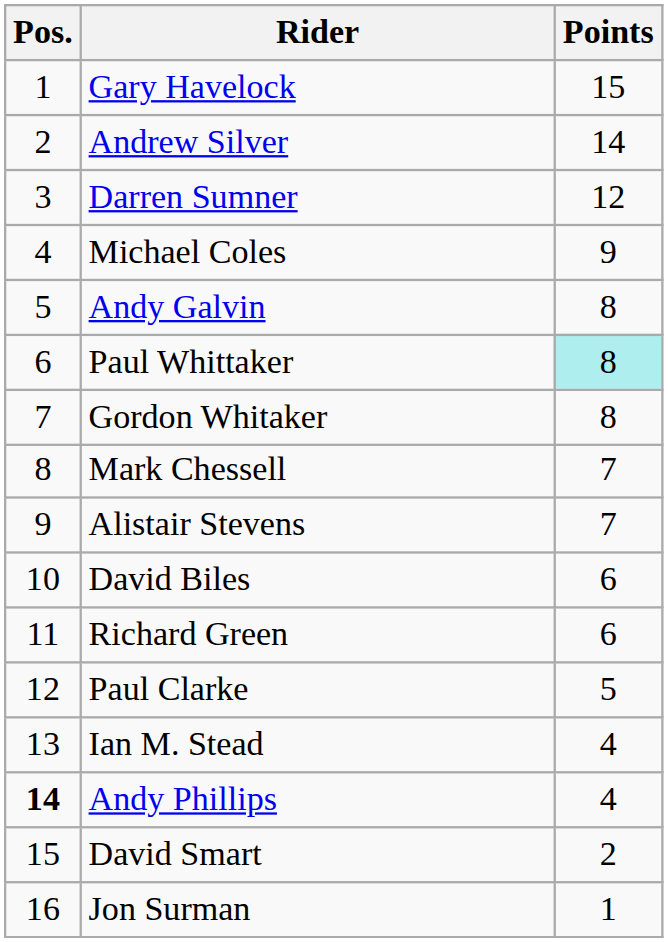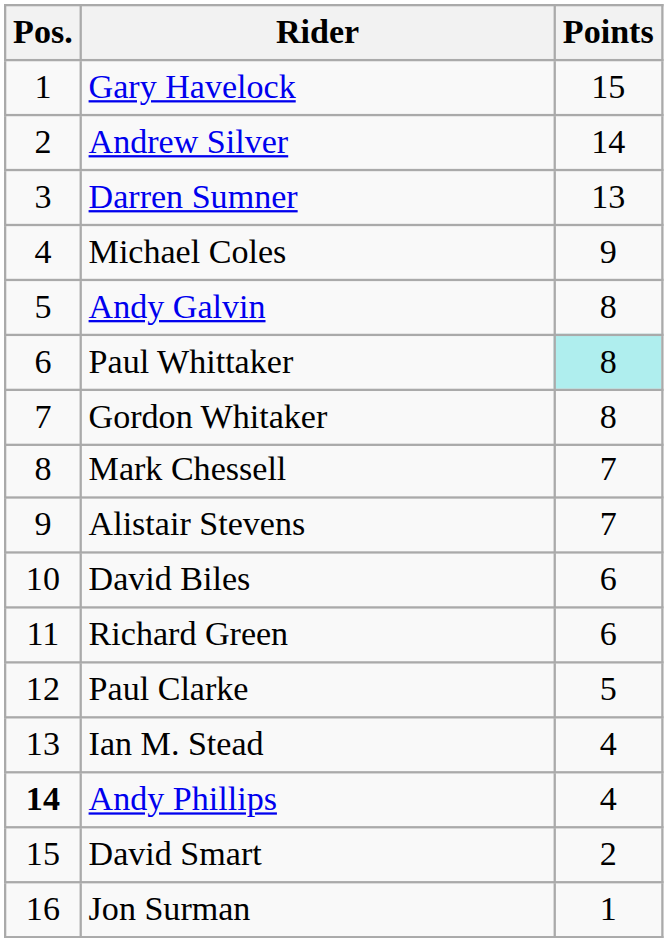 <table class=wikitable style="font-size:93%;">
 <tr>
 <th width=25px>Pos.</th>
 <th width=200px>Rider</th>
 <th width=40px>Points</th>
 </tr>
 <tr align=center>
 <td>1</td>
 <td align=left><a href='#'>Gary Havelock</a></td>
 <td>15</td>
 </tr>
 <tr align=center>
 <td>2</td>
 <td align=left><a href='#'>Andrew Silver</a></td>
 <td>14</td>
 </tr>
 <tr align=center>
 <td>3</td>
 <td align=left><a href='#'>Darren Sumner</a></td>
-<td>12</td>
+<td>13</td>
 </tr>
 <tr align=center>
 <td>4</td>
 <td align=left>Michael Coles</td>
 <td>9</td>
 </tr>
 <tr align=center>
 <td>5</td>
 <td align=left><a href='#'>Andy Galvin</a></td>
 <td>8</td>
 </tr>
 <tr align=center>
 <td>6</td>
 <td align=left>Paul Whittaker</td>
 <td style="background: paleturquoise;">8</td>
 </tr>
 <tr align=center>
 <td>7</td>
 <td align=left>Gordon Whitaker</td>
 <td>8</td>
 </tr>
 <tr align=center>
 <td>8</td>
 <td align=left>Mark Chessell</td>
 <td>7</td>
 </tr>
 <tr align=center>
 <td>9</td>
 <td align=left>Alistair Stevens</td>
 <td>7</td>
 </tr>
 <tr align=center>
 <td>10</td>
 <td align=left>David Biles</td>
 <td>6</td>
 </tr>
 <tr align=center>
 <td>11</td>
 <td align=left>Richard Green</td>
 <td>6</td>
 </tr>
 <tr align=center>
 <td>12</td>
 <td align=left>Paul Clarke</td>
 <td>5</td>
 </tr>
 <tr align=center>
 <td>13</td>
 <td align=left>Ian M. Stead</td>
 <td>4</td>
 </tr>
 <tr align=center>
 <td><strong>14</strong></td>
 <td align=left><a href='#'>Andy Phillips</a></td>
 <td>4</td>
 </tr>
 <tr align=center>
 <td>15</td>
 <td align=left>David Smart</td>
 <td>2</td>
 </tr>
 <tr align=center>
 <td>16</td>
 <td align=left>Jon Surman</td>
 <td>1</td>
 </tr>
 </table>
